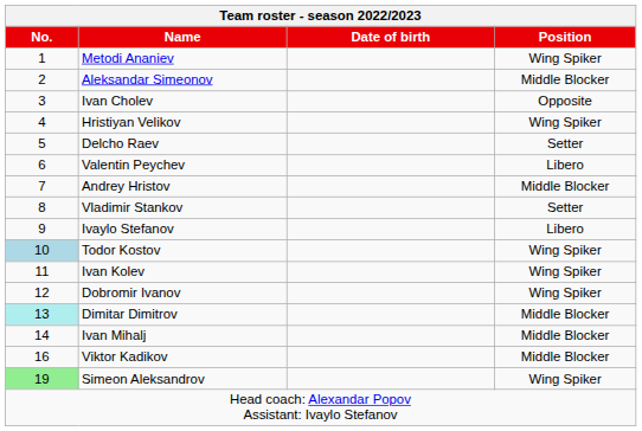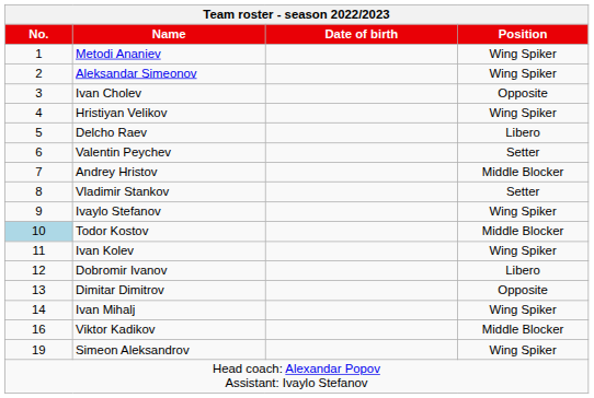 <table class="wikitable collapsible collapsed sortable" style="font-size:100%; text-align:center;">
 <tr>
 <th colspan=6>Team roster - season 2022/2023</th>
 </tr>
 <tr>
 <th style="width:5em; color:#FFFFFF; background-color:#E90006">No.</th>
 <th style="width:15em; color:#FFFFFF; background-color:#E90006">Name</th>
 <th style="width:15em; color:#FFFFFF; background-color:#E90006">Date of birth</th>
 <th style="width:10em; color:#FFFFFF; background-color:#E90006">Position</th>
 </tr>
 <tr>
 <td>1</td>
 <td align=left> <a href='#'>Metodi Ananiev</a></td>
 <td align=right></td>
 <td>Wing Spiker</td>
 </tr>
 <tr>
 <td>2</td>
 <td align=left> <a href='#'>Aleksandar Simeonov</a></td>
 <td align=right></td>
-<td>Middle Blocker</td>
+<td>Wing Spiker</td>
 </tr>
 <tr>
 <td>3</td>
 <td align=left> Ivan Cholev</td>
 <td align=right></td>
 <td>Opposite</td>
 </tr>
 <tr>
 <td>4</td>
 <td align=left> Hristiyan Velikov</td>
 <td align=right></td>
 <td>Wing Spiker</td>
 </tr>
 <tr>
 <td>5</td>
 <td align=left> Delcho Raev</td>
 <td align=right></td>
-<td>Setter</td>
+<td>Libero</td>
 </tr>
 <tr>
 <td>6</td>
 <td align=left> Valentin Peychev</td>
 <td align=right></td>
-<td>Libero</td>
+<td>Setter</td>
 </tr>
 <tr>
 <td>7</td>
 <td align=left> Andrey Hristov</td>
 <td align=right></td>
 <td>Middle Blocker</td>
 </tr>
 <tr>
 <td>8</td>
 <td align=left> Vladimir Stankov</td>
 <td align=right></td>
 <td>Setter</td>
 </tr>
 <tr>
 <td>9</td>
 <td align=left> Ivaylo Stefanov</td>
 <td align=right></td>
-<td>Libero</td>
+<td>Wing Spiker</td>
 </tr>
 <tr>
 <td style="background: lightblue;">10</td>
 <td align=left> Todor Kostov</td>
 <td align=right></td>
-<td>Wing Spiker</td>
+<td>Middle Blocker</td>
 </tr>
 <tr>
 <td>11</td>
 <td align=left> Ivan Kolev</td>
 <td align=right></td>
 <td>Wing Spiker</td>
 </tr>
 <tr>
 <td>12</td>
 <td align="left"> Dobromir Ivanov</td>
 <td align="right"></td>
-<td>Wing Spiker</td>
+<td>Libero</td>
 </tr>
 <tr>
-<td style="background: paleturquoise;">13</td>
+<td>13</td>
 <td align="left"> Dimitar Dimitrov</td>
 <td align="right"></td>
-<td>Middle Blocker</td>
+<td>Opposite</td>
 </tr>
 <tr>
 <td>14</td>
 <td align=left> Ivan Mihalj</td>
 <td align=right></td>
-<td>Middle Blocker</td>
+<td>Wing Spiker</td>
 </tr>
 <tr>
 <td>16</td>
 <td align=left> Viktor Kadikov</td>
 <td align=right></td>
 <td>Middle Blocker</td>
 </tr>
 <tr>
-<td style="background: lightgreen;">19</td>
+<td>19</td>
 <td align=left> Simeon Aleksandrov</td>
 <td align=right></td>
 <td>Wing Spiker</td>
 </tr>
 <tr>
 <td colspan=4>Head coach:  <a href='#'>Alexandar Popov</a><br>Assistant:  Ivaylo Stefanov</td>
 </tr>
 </table>
